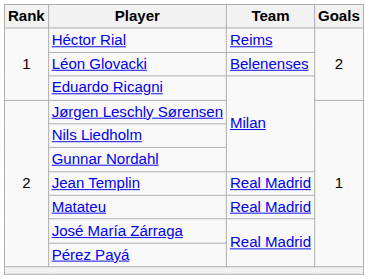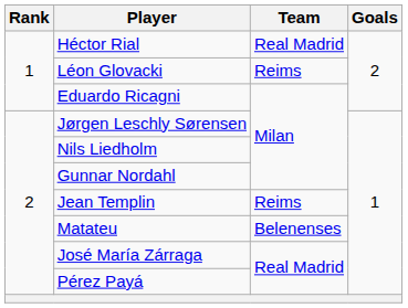 <table class="wikitable" style="text-align:center">
 <tr>
 <th>Rank</th>
 <th>Player</th>
 <th>Team</th>
 <th>Goals</th>
 </tr>
 <tr>
 <td rowspan="3">1</td>
 <td align="left"> <a href='#'>Héctor Rial</a></td>
-<td align="left"> <a href='#'>Reims</a></td>
+<td align="left"> <a href='#'>Real Madrid</a></td>
 <td rowspan="3">2</td>
 </tr>
 <tr>
 <td align="left"> <a href='#'>Léon Glovacki</a></td>
-<td align="left"> <a href='#'>Belenenses</a></td>
+<td align="left"> <a href='#'>Reims</a></td>
 </tr>
 <tr>
 <td align="left"> <a href='#'>Eduardo Ricagni</a></td>
 <td align="left" rowspan="4"> <a href='#'>Milan</a></td>
 </tr>
 <tr>
 <td rowspan="7">2</td>
 <td align="left"> <a href='#'>Jørgen Leschly Sørensen</a></td>
 <td rowspan="7">1</td>
 </tr>
 <tr>
 <td align="left"> <a href='#'>Nils Liedholm</a></td>
 </tr>
 <tr>
 <td align="left"> <a href='#'>Gunnar Nordahl</a></td>
 </tr>
 <tr>
 <td align="left"> <a href='#'>Jean Templin</a></td>
-<td align="left"> <a href='#'>Real Madrid</a></td>
+<td align="left"> <a href='#'>Reims</a></td>
 </tr>
 <tr>
 <td align="left"> <a href='#'>Matateu</a></td>
-<td align="left"> <a href='#'>Real Madrid</a></td>
+<td align="left"> <a href='#'>Belenenses</a></td>
 </tr>
 <tr>
 <td align="left"> <a href='#'>José María Zárraga</a></td>
 <td align="left" rowspan="2"> <a href='#'>Real Madrid</a></td>
 </tr>
 <tr>
 <td align="left"> <a href='#'>Pérez Payá</a></td>
 </tr>
 <tr>
 <th colspan="4"> </th>
 </tr>
 </table>
